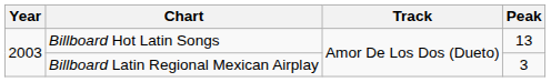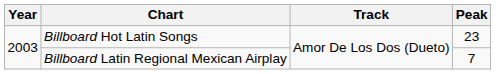 <table class="wikitable">
 <tr>
 <th>Year</th>
 <th>Chart</th>
 <th>Track</th>
 <th>Peak</th>
 </tr>
 <tr>
 <td rowspan="2">2003</td>
 <td><em>Billboard</em> Hot Latin Songs</td>
 <td rowspan="2">Amor De Los Dos (Dueto)</td>
-<td align="center">13</td>
+<td align="center">23</td>
 </tr>
 <tr>
 <td><em>Billboard</em> Latin Regional Mexican Airplay</td>
-<td align="center">3</td>
+<td align="center">7</td>
 </tr>
 </table>
